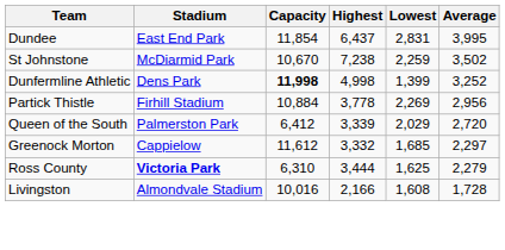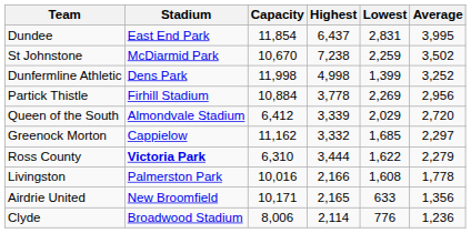 <table class="wikitable sortable" style="text-align: center;">
 <tr>
 <th class=unsortable>Team</th>
 <th class=unsortable>Stadium</th>
 <th>Capacity</th>
 <th>Highest</th>
 <th>Lowest</th>
 <th>Average</th>
 </tr>
 <tr>
 <td align=left>Dundee</td>
 <td align=left><a href='#'>East End Park</a></td>
 <td>11,854</td>
 <td>6,437</td>
 <td>2,831</td>
 <td>3,995</td>
 </tr>
 <tr>
 <td align=left>St Johnstone</td>
 <td align=left><a href='#'>McDiarmid Park</a></td>
 <td>10,670</td>
 <td>7,238</td>
 <td>2,259</td>
 <td>3,502</td>
 </tr>
 <tr>
 <td align=left>Dunfermline Athletic</td>
 <td align=left><a href='#'>Dens Park</a></td>
-<td><strong>11,998</strong></td>
+<td>11,998</td>
 <td>4,998</td>
 <td>1,399</td>
 <td>3,252</td>
 </tr>
 <tr>
 <td align=left>Partick Thistle</td>
 <td align=left><a href='#'>Firhill Stadium</a></td>
 <td>10,884</td>
 <td>3,778</td>
 <td>2,269</td>
 <td>2,956</td>
 </tr>
 <tr>
 <td align=left>Queen of the South</td>
-<td align=left><a href='#'>Palmerston Park</a></td>
+<td align=left><a href='#'>Almondvale Stadium</a></td>
 <td>6,412</td>
 <td>3,339</td>
 <td>2,029</td>
 <td>2,720</td>
 </tr>
 <tr>
 <td align=left>Greenock Morton</td>
 <td align=left><a href='#'>Cappielow</a></td>
-<td>11,612</td>
+<td>11,162</td>
 <td>3,332</td>
 <td>1,685</td>
 <td>2,297</td>
 </tr>
 <tr>
 <td align=left>Ross County</td>
 <td align=left><strong><a href='#'>Victoria Park</a></strong></td>
 <td>6,310</td>
 <td>3,444</td>
-<td>1,625</td>
+<td>1,622</td>
 <td>2,279</td>
 </tr>
 <tr>
 <td align=left>Livingston</td>
-<td align=left><a href='#'>Almondvale Stadium</a></td>
+<td align=left><a href='#'>Palmerston Park</a></td>
 <td>10,016</td>
 <td>2,166</td>
 <td>1,608</td>
-<td>1,728</td>
+<td>1,778</td>
+</tr>
+<tr>
+<td align=left>Airdrie United</td>
+<td align=left><a href='#'>New Broomfield</a></td>
+<td>10,171</td>
+<td>2,165</td>
+<td>633</td>
+<td>1,356</td>
+</tr>
+<tr>
+<td align=left>Clyde</td>
+<td align=left><a href='#'>Broadwood Stadium</a></td>
+<td>8,006</td>
+<td>2,114</td>
+<td>776</td>
+<td>1,236</td>
 </tr>
 </table>
